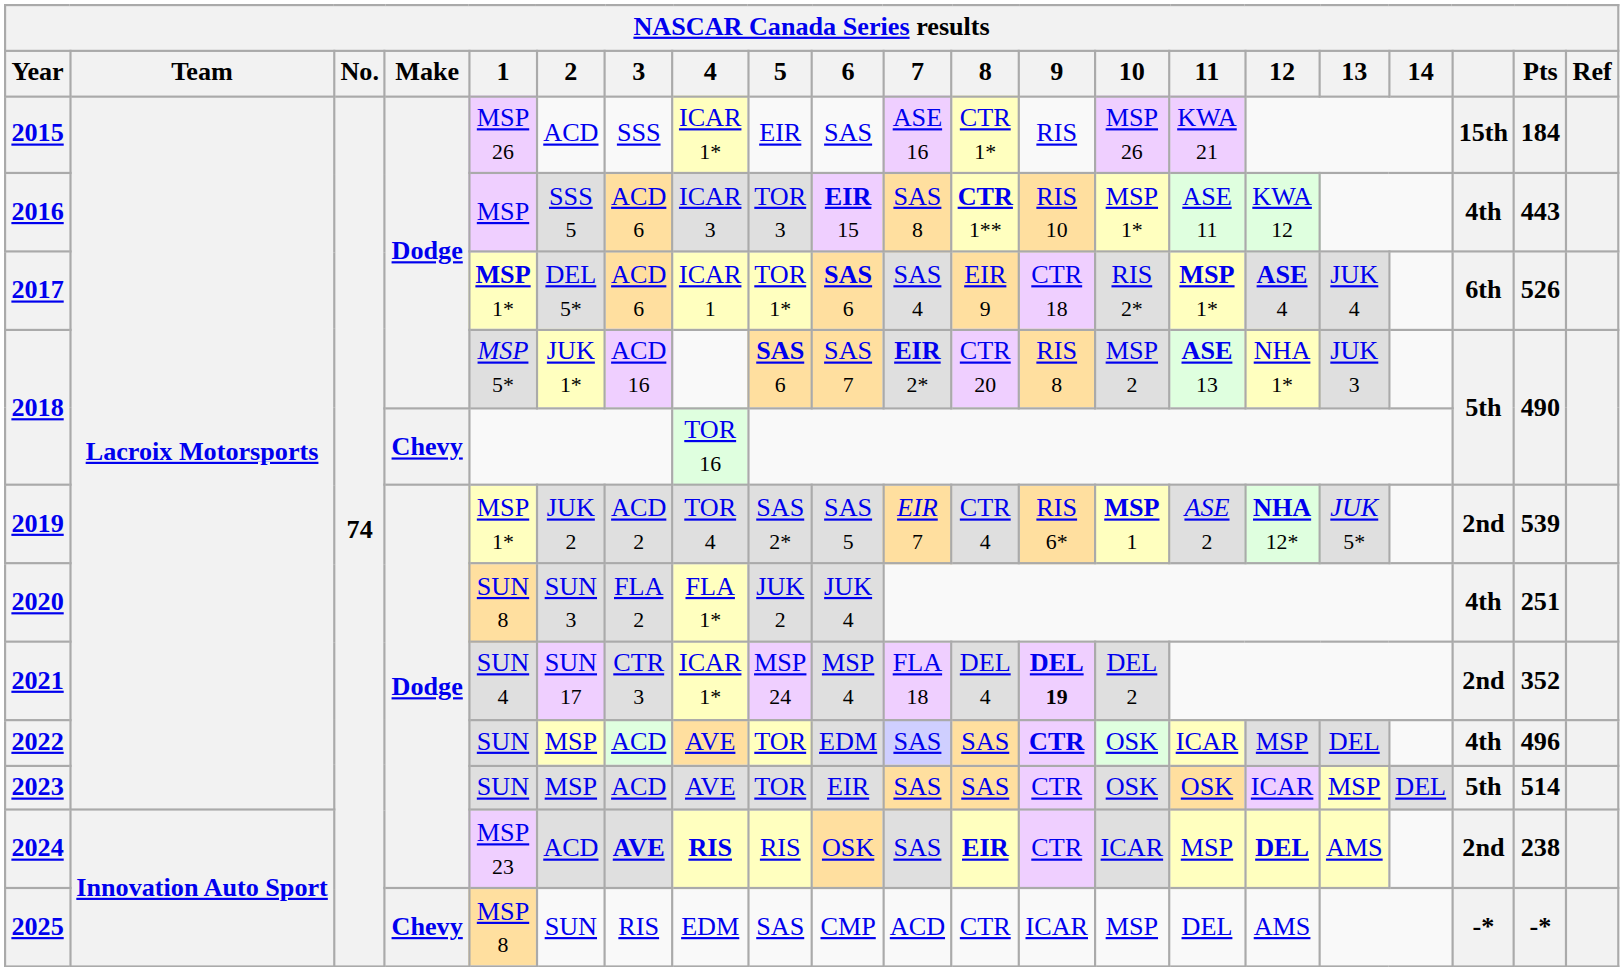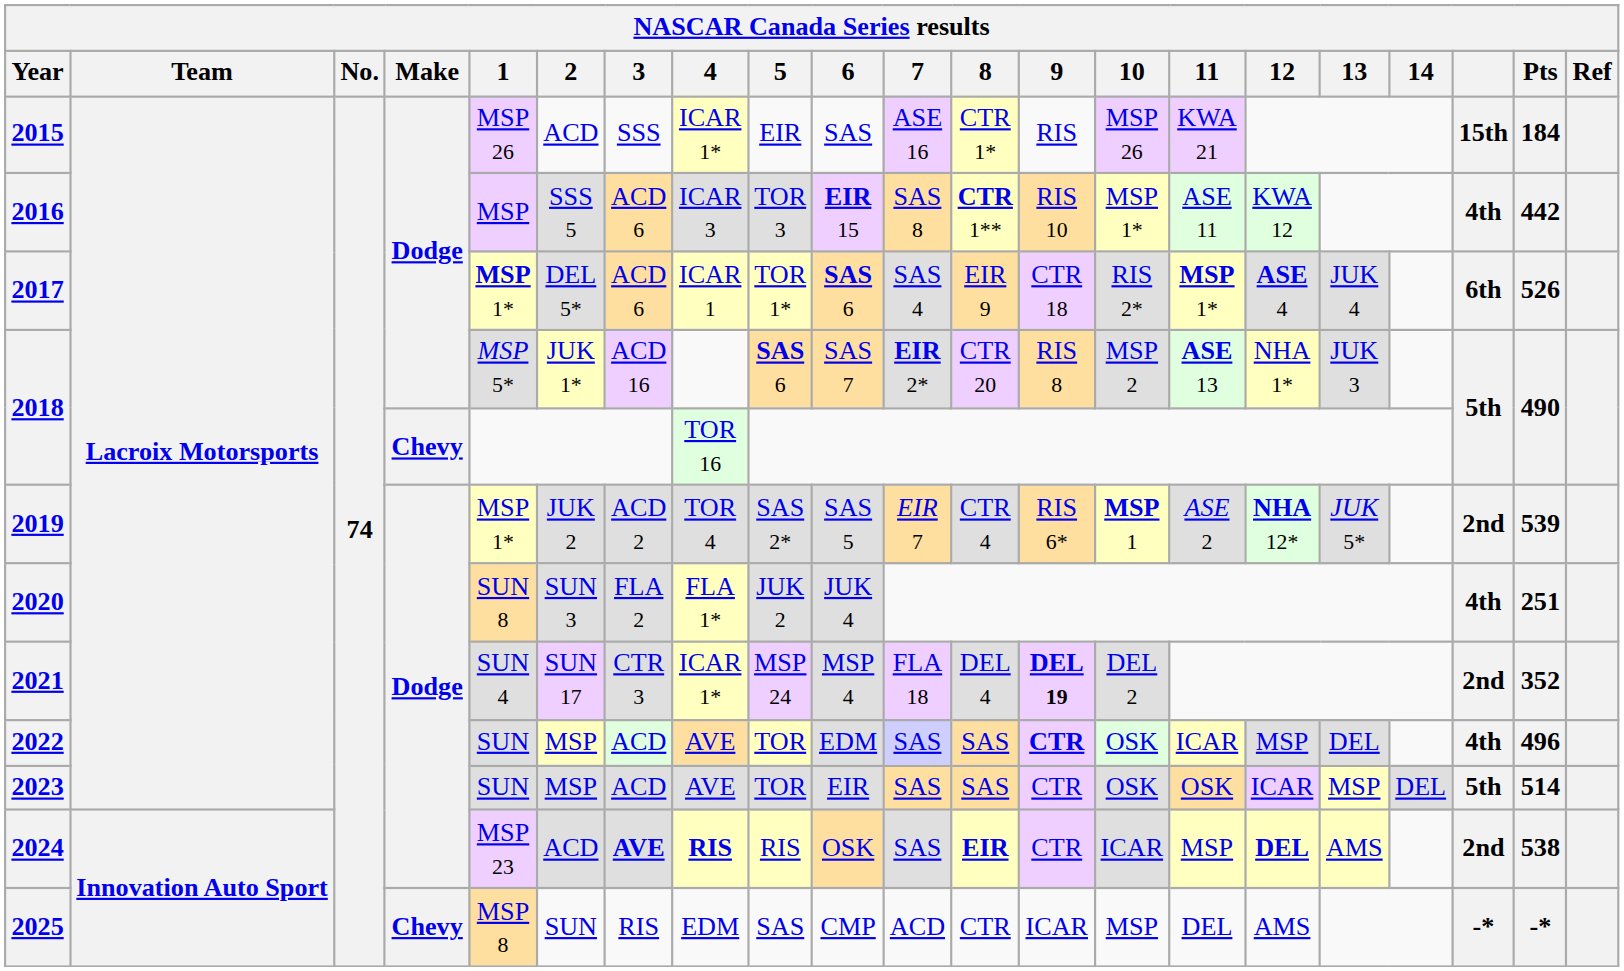 <table class="wikitable" style="text-align:center; font-size:75%">
 <tr>
 <th colspan="46"><a href='#'>NASCAR Canada Series</a> results</th>
 </tr>
 <tr>
 <th>Year</th>
 <th>Team</th>
 <th>No.</th>
 <th>Make</th>
 <th>1</th>
 <th>2</th>
 <th>3</th>
 <th>4</th>
 <th>5</th>
 <th>6</th>
 <th>7</th>
 <th>8</th>
 <th>9</th>
 <th>10</th>
 <th>11</th>
 <th>12</th>
 <th>13</th>
 <th>14</th>
 <th></th>
 <th>Pts</th>
 <th>Ref</th>
 </tr>
 <tr>
 <th><a href='#'>2015</a></th>
 <th rowspan="10"><a href='#'>Lacroix Motorsports</a></th>
 <th rowspan="12">74</th>
 <th rowspan=4><a href='#'>Dodge</a></th>
 <td style="background:#EFCFFF;"><a href='#'>MSP</a><br><small>26</small></td>
 <td><a href='#'>ACD</a></td>
 <td><a href='#'>SSS</a></td>
 <td style="background:#FFFFBF;"><a href='#'>ICAR</a><br><small>1*</small></td>
 <td><a href='#'>EIR</a></td>
 <td><a href='#'>SAS</a></td>
 <td style="background:#EFCFFF;"><a href='#'>ASE</a><br><small>16</small></td>
 <td style="background:#FFFFBF;"><a href='#'>CTR</a><br><small>1*</small></td>
 <td><a href='#'>RIS</a></td>
 <td style="background:#EFCFFF;"><a href='#'>MSP</a><br><small>26</small></td>
 <td style="background:#EFCFFF;"><a href='#'>KWA</a><br><small>21</small></td>
 <td colspan="3"></td>
 <th>15th</th>
 <th>184</th>
 <th></th>
 </tr>
 <tr>
 <th><a href='#'>2016</a></th>
 <td style="background:#EFCFFF;"><a href='#'>MSP</a><br></td>
 <td style="background:#DFDFDF;"><a href='#'>SSS</a><br><small>5</small></td>
 <td style="background:#FFDF9F;"><a href='#'>ACD</a><br><small>6</small></td>
 <td style="background:#DFDFDF;"><a href='#'>ICAR</a><br><small>3</small></td>
 <td style="background:#DFDFDF;"><a href='#'>TOR</a><br><small>3</small></td>
 <td style="background:#EFCFFF;"><strong><a href='#'>EIR</a></strong><br><small>15</small></td>
 <td style="background:#FFDF9F;"><a href='#'>SAS</a><br><small>8</small></td>
 <td style="background:#FFFFBF;"><strong><a href='#'>CTR</a></strong><br><small>1**</small></td>
 <td style="background:#FFDF9F;"><a href='#'>RIS</a><br><small>10</small></td>
 <td style="background:#FFFFBF;"><a href='#'>MSP</a><br><small>1*</small></td>
 <td style="background:#DFFFDF;"><a href='#'>ASE</a><br><small>11</small></td>
 <td style="background:#DFFFDF;"><a href='#'>KWA</a><br><small>12</small></td>
 <td colspan="2"></td>
 <th>4th</th>
-<th>443</th>
+<th>442</th>
 <th></th>
 </tr>
 <tr>
 <th><a href='#'>2017</a></th>
 <td style="background:#FFFFBF;"><strong><a href='#'>MSP</a></strong><br><small>1*</small></td>
 <td style="background:#DFDFDF;"><a href='#'>DEL</a><br><small>5*</small></td>
 <td style="background:#FFDF9F;"><a href='#'>ACD</a><br><small>6</small></td>
 <td style="background:#FFFFBF;"><a href='#'>ICAR</a><br><small>1</small></td>
 <td style="background:#FFFFBF;"><a href='#'>TOR</a><br><small>1*</small></td>
 <td style="background:#FFDF9F;"><strong><a href='#'>SAS</a></strong><br><small>6</small></td>
 <td style="background:#DFDFDF;"><a href='#'>SAS</a><br><small>4</small></td>
 <td style="background:#FFDF9F;"><a href='#'>EIR</a><br><small>9</small></td>
 <td style="background:#EFCFFF;"><a href='#'>CTR</a><br><small>18</small></td>
 <td style="background:#DFDFDF;"><a href='#'>RIS</a><br><small>2*</small></td>
 <td style="background:#FFFFBF;"><strong><a href='#'>MSP</a></strong><br><small>1*</small></td>
 <td style="background:#DFDFDF;"><strong><a href='#'>ASE</a></strong><br><small>4</small></td>
 <td style="background:#DFDFDF;"><a href='#'>JUK</a><br><small>4</small></td>
 <td></td>
 <th>6th</th>
 <th>526</th>
 <th></th>
 </tr>
 <tr>
 <th rowspan=2><a href='#'>2018</a></th>
 <td style="background:#DFDFDF;"><em><a href='#'>MSP</a></em><br><small>5*</small></td>
 <td style="background:#FFFFBF;"><a href='#'>JUK</a><br><small>1*</small></td>
 <td style="background:#EFCFFF;"><a href='#'>ACD</a><br><small>16</small></td>
 <td></td>
 <td style="background:#FFDF9F;"><strong><a href='#'>SAS</a></strong><br><small>6</small></td>
 <td style="background:#FFDF9F;"><a href='#'>SAS</a><br><small>7</small></td>
 <td style="background:#DFDFDF;"><strong><a href='#'>EIR</a></strong><br><small>2*</small></td>
 <td style="background:#EFCFFF;"><a href='#'>CTR</a><br><small>20</small></td>
 <td style="background:#FFDF9F;"><a href='#'>RIS</a><br><small>8</small></td>
 <td style="background:#DFDFDF;"><a href='#'>MSP</a><br><small>2</small></td>
 <td style="background:#DFFFDF;"><strong><a href='#'>ASE</a></strong><br><small>13</small></td>
 <td style="background:#FFFFBF;"><a href='#'>NHA</a><br><small>1*</small></td>
 <td style="background:#DFDFDF;"><a href='#'>JUK</a><br><small>3</small></td>
 <td></td>
 <th rowspan="2">5th</th>
 <th rowspan=2>490</th>
 <th rowspan=2></th>
 </tr>
 <tr>
 <th><a href='#'>Chevy</a></th>
 <td colspan=3></td>
 <td style="background:#DFFFDF;"><a href='#'>TOR</a><br><small>16</small></td>
 <td colspan="10"></td>
 </tr>
 <tr>
 <th><a href='#'>2019</a></th>
 <th rowspan="6"><a href='#'>Dodge</a></th>
 <td style="background:#FFFFBF;"><a href='#'>MSP</a><br><small>1*</small></td>
 <td style="background:#DFDFDF;"><a href='#'>JUK</a><br><small>2</small></td>
 <td style="background:#DFDFDF;"><a href='#'>ACD</a><br><small>2</small></td>
 <td style="background:#DFDFDF;"><a href='#'>TOR</a><br><small>4</small></td>
 <td style="background:#DFDFDF;"><a href='#'>SAS</a><br><small>2*</small></td>
 <td style="background:#DFDFDF;"><a href='#'>SAS</a><br><small>5</small></td>
 <td style="background:#FFDF9F;"><em><a href='#'>EIR</a></em><br><small>7</small></td>
 <td style="background:#DFDFDF;"><a href='#'>CTR</a><br><small>4</small></td>
 <td style="background:#FFDF9F;"><a href='#'>RIS</a><br><small>6*</small></td>
 <td style="background:#FFFFBF;"><strong><a href='#'>MSP</a></strong><br><small>1</small></td>
 <td style="background:#DFDFDF;"><em><a href='#'>ASE</a></em><br><small>2</small></td>
 <td style="background:#DFFFDF;"><strong><a href='#'>NHA</a></strong><br><small>12*</small></td>
 <td style="background:#DFDFDF;"><em><a href='#'>JUK</a></em><br><small>5*</small></td>
 <td></td>
 <th>2nd</th>
 <th>539</th>
 <th></th>
 </tr>
 <tr>
 <th><a href='#'>2020</a></th>
 <td style="background:#FFDF9F;"><a href='#'>SUN</a><br><small>8</small></td>
 <td style="background:#DFDFDF;"><a href='#'>SUN</a><br><small>3</small></td>
 <td style="background:#DFDFDF;"><a href='#'>FLA</a><br><small>2</small></td>
 <td style="background:#FFFFBF;"><a href='#'>FLA</a><br><small>1*</small></td>
 <td style="background:#DFDFDF;"><a href='#'>JUK</a><br><small>2</small></td>
 <td style="background:#DFDFDF;"><a href='#'>JUK</a><br><small>4</small></td>
 <td colspan="8"></td>
 <th>4th</th>
 <th>251</th>
 <th></th>
 </tr>
 <tr>
 <th><a href='#'>2021</a></th>
 <td style="background:#DFDFDF;"><a href='#'>SUN</a><br><small>4</small></td>
 <td style="background:#EFCFFF;"><a href='#'>SUN</a><br><small>17</small></td>
 <td style="background:#DFDFDF;"><a href='#'>CTR</a><br><small>3</small></td>
 <td style="background:#FFFFBF;"><a href='#'>ICAR</a><br><small>1*</small></td>
 <td style="background:#EFCFFF;"><a href='#'>MSP</a><br><small>24</small></td>
 <td style="background:#DFDFDF;"><a href='#'>MSP</a><br><small>4</small></td>
 <td style="background:#EFCFFF;"><a href='#'>FLA</a><br><small>18</small></td>
 <td style="background:#DFDFDF;"><a href='#'>DEL</a><br><small>4</small></td>
 <td style="background:#EFCFFF;"><strong><a href='#'>DEL</a><br><small>19</small></strong></td>
 <td style="background:#DFDFDF;"><a href='#'>DEL</a> <br><small>2</small></td>
 <td colspan="4"></td>
 <th>2nd</th>
 <th>352</th>
 <th></th>
 </tr>
 <tr>
 <th><a href='#'>2022</a></th>
 <td style="background:#DFDFDF;"><a href='#'>SUN</a><br></td>
 <td style="background:#FFFFBF;"><a href='#'>MSP</a><br></td>
 <td style="background:#DFFFDF;"><a href='#'>ACD</a><br></td>
 <td style="background:#FFDF9F;"><a href='#'>AVE</a><br></td>
 <td style="background:#FFFFBF;"><a href='#'>TOR</a><br></td>
 <td style="background:#DFDFDF;"><a href='#'>EDM</a><br></td>
 <td style="background:#CFCFFF;"><a href='#'>SAS</a><br></td>
 <td style="background:#FFDF9F;"><a href='#'>SAS</a><br></td>
 <td style="background:#EFCFFF;"><strong><a href='#'>CTR</a></strong><br></td>
 <td style="background:#DFFFDF;"><a href='#'>OSK</a><br></td>
 <td style="background:#FFFFBF;"><a href='#'>ICAR</a><br></td>
 <td style="background:#DFDFDF;"><a href='#'>MSP</a><br></td>
 <td style="background:#DFDFDF;"><a href='#'>DEL</a><br></td>
 <td></td>
 <th>4th</th>
 <th>496</th>
 <th></th>
 </tr>
 <tr>
 <th><a href='#'>2023</a></th>
 <td style="background:#DFDFDF;"><a href='#'>SUN</a><br></td>
 <td style="background:#DFDFDF;"><a href='#'>MSP</a><br></td>
 <td style="background:#DFDFDF;"><a href='#'>ACD</a><br></td>
 <td style="background:#DFDFDF;"><a href='#'>AVE</a><br></td>
 <td style="background:#DFDFDF;"><a href='#'>TOR</a><br></td>
 <td style="background:#DFDFDF;"><a href='#'>EIR</a><br></td>
 <td style="background:#FFDF9F;"><a href='#'>SAS</a><br></td>
 <td style="background:#FFDF9F;"><a href='#'>SAS</a><br></td>
 <td style="background:#EFCFFF;"><a href='#'>CTR</a><br></td>
 <td style="background:#DFDFDF;"><a href='#'>OSK</a><br></td>
 <td style="background:#FFDF9F;"><a href='#'>OSK</a><br></td>
 <td style="background:#EFCFFF;"><a href='#'>ICAR</a><br></td>
 <td style="background:#FFFFBF;"><a href='#'>MSP</a><br></td>
 <td style="background:#DFDFDF;"><a href='#'>DEL</a><br></td>
 <th>5th</th>
 <th>514</th>
 <th></th>
 </tr>
 <tr>
 <th><a href='#'>2024</a></th>
 <th rowspan="2"><a href='#'>Innovation Auto Sport</a></th>
 <td style="background:#EFCFFF;"><a href='#'>MSP</a><br><small>23</small></td>
 <td style="background:#DFDFDF;"><a href='#'>ACD</a><br></td>
 <td style="background:#DFDFDF;"><strong><a href='#'>AVE</a></strong><br></td>
 <td style="background:#FFFFBF;"><strong><a href='#'>RIS</a></strong><br></td>
 <td style="background:#FFFFBF;"><a href='#'>RIS</a><br></td>
 <td style="background:#FFDF9F;"><a href='#'>OSK</a><br></td>
 <td style="background:#DFDFDF;"><a href='#'>SAS</a><br></td>
 <td style="background:#FFFFBF;"><a href='#'><strong>EIR</strong></a><br></td>
 <td style="background:#EFCFFF;"><a href='#'>CTR</a><br></td>
 <td style="background:#DFDFDF;"><a href='#'>ICAR</a><br></td>
 <td style="background:#FFFFBF;"><a href='#'>MSP</a><br></td>
 <td style="background:#FFFFBF;"><a href='#'><strong>DEL</strong></a><br></td>
 <td style="background:#FFFFBF;"><a href='#'>AMS</a><br></td>
 <td></td>
 <th>2nd</th>
-<th>238</th>
+<th>538</th>
 <th></th>
 </tr>
 <tr>
 <th><a href='#'>2025</a></th>
 <th><a href='#'>Chevy</a></th>
 <td style="background:#FFDF9F;"><a href='#'>MSP</a><br><small>8</small></td>
 <td><a href='#'>SUN</a></td>
 <td><a href='#'>RIS</a></td>
 <td><a href='#'>EDM</a></td>
 <td><a href='#'>SAS</a></td>
 <td><a href='#'>CMP</a></td>
 <td><a href='#'>ACD</a></td>
 <td><a href='#'>CTR</a></td>
 <td><a href='#'>ICAR</a></td>
 <td><a href='#'>MSP</a></td>
 <td><a href='#'>DEL</a></td>
 <td><a href='#'>AMS</a></td>
 <td colspan="2"></td>
 <th>-*</th>
 <th>-*</th>
 <th></th>
 </tr>
 </table>
